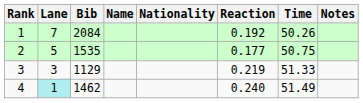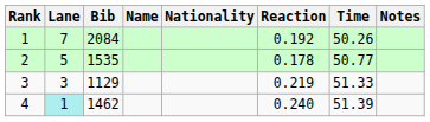 <table class="wikitable sortable" style="text-align:center">
 <tr>
 <th>Rank</th>
 <th>Lane</th>
 <th>Bib</th>
 <th>Name</th>
 <th>Nationality</th>
 <th>Reaction</th>
 <th>Time</th>
 <th>Notes</th>
 </tr>
 <tr bgcolor=ccffcc>
 <td>1</td>
 <td>7</td>
 <td>2084</td>
 <td align=left></td>
 <td align=left></td>
 <td>0.192</td>
 <td>50.26</td>
 <td><strong></strong></td>
 </tr>
 <tr bgcolor=ccffcc>
 <td>2</td>
 <td>5</td>
 <td>1535</td>
 <td align=left></td>
 <td align=left></td>
-<td>0.177</td>
-<td>50.75</td>
+<td>0.178</td>
+<td>50.77</td>
 <td><strong></strong></td>
 </tr>
 <tr>
 <td>3</td>
 <td>3</td>
 <td>1129</td>
 <td align=left></td>
 <td align=left></td>
 <td>0.219</td>
 <td>51.33</td>
 <td></td>
 </tr>
 <tr>
 <td>4</td>
 <td style="background: paleturquoise;">1</td>
 <td>1462</td>
 <td align=left></td>
 <td align=left></td>
 <td>0.240</td>
-<td>51.49</td>
+<td>51.39</td>
 <td></td>
 </tr>
 </table>
